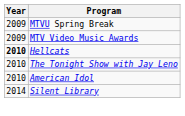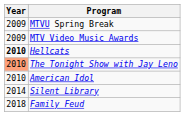 <table class="wikitable">
 <tr>
 <th>Year</th>
 <th>Program</th>
 </tr>
 <tr>
 <td>2009</td>
 <td><a href='#'>MTVU</a> Spring Break</td>
 </tr>
 <tr>
 <td>2009</td>
 <td><a href='#'>MTV Video Music Awards</a></td>
 </tr>
 <tr>
 <td><strong>2010</strong></td>
 <td><em><a href='#'>Hellcats</a></em></td>
 </tr>
 <tr>
-<td>2010</td>
+<td style="background: lightsalmon;">2010</td>
 <td><em><a href='#'>The Tonight Show with Jay Leno</a></em></td>
 </tr>
 <tr>
 <td>2010</td>
 <td><em><a href='#'>American Idol</a></em></td>
 </tr>
 <tr>
 <td>2014</td>
 <td><em><a href='#'>Silent Library</a></em></td>
 </tr>
+<tr>
+<td>2018</td>
+<td><em><a href='#'>Family Feud</a></em></td>
+</tr>
 </table>
